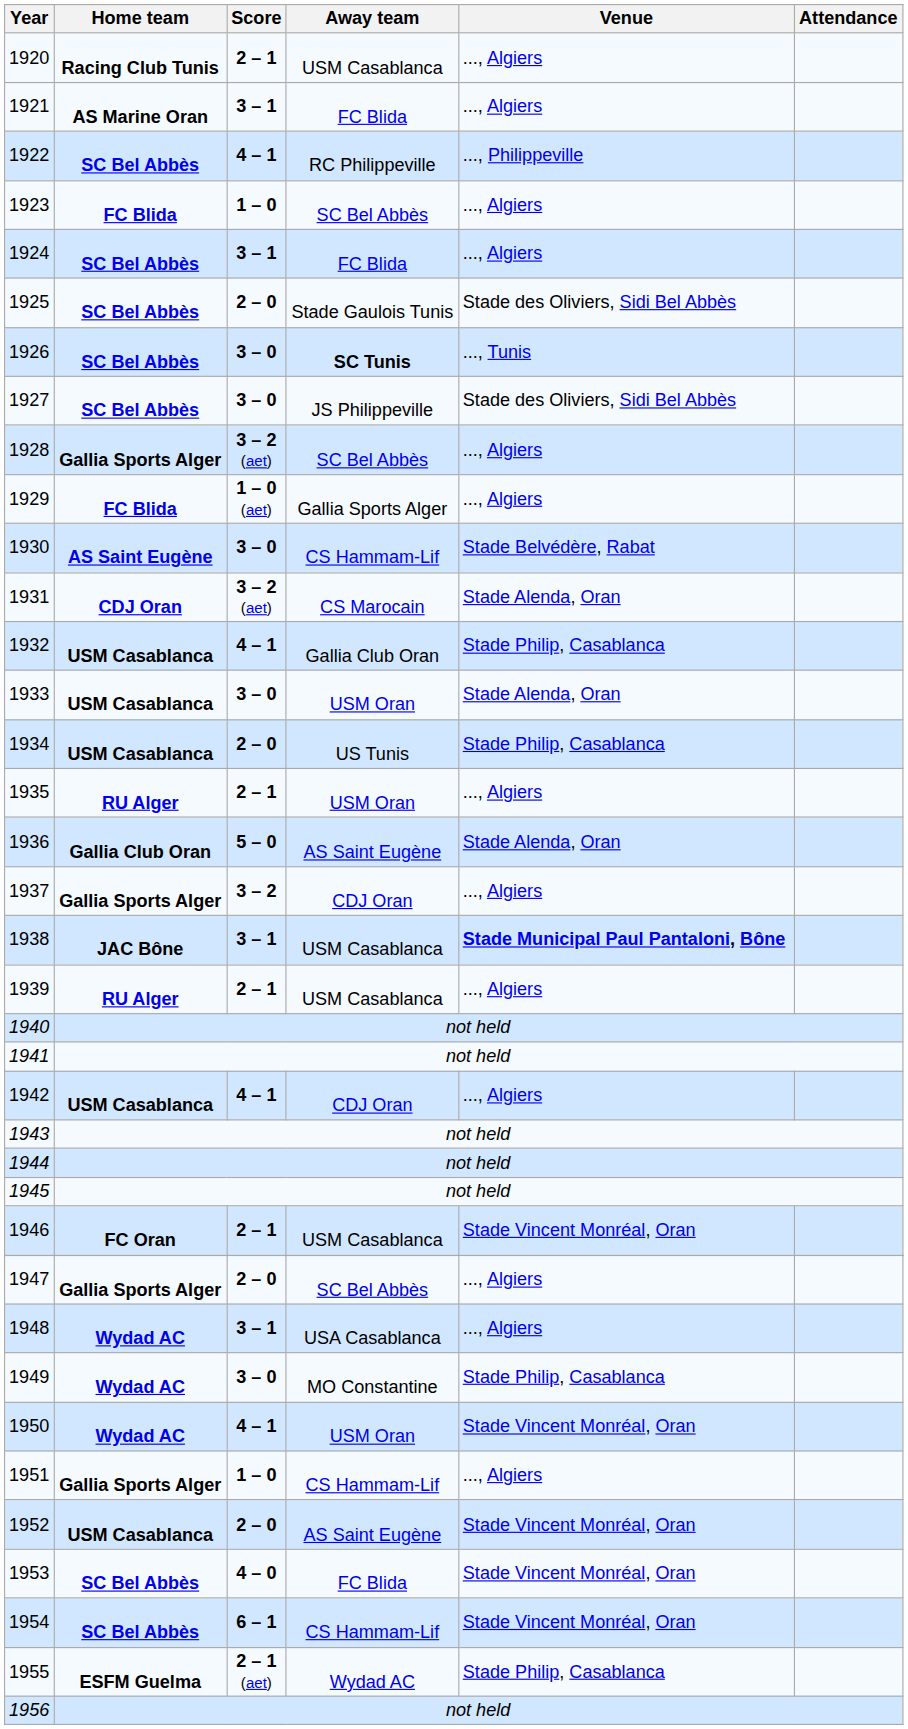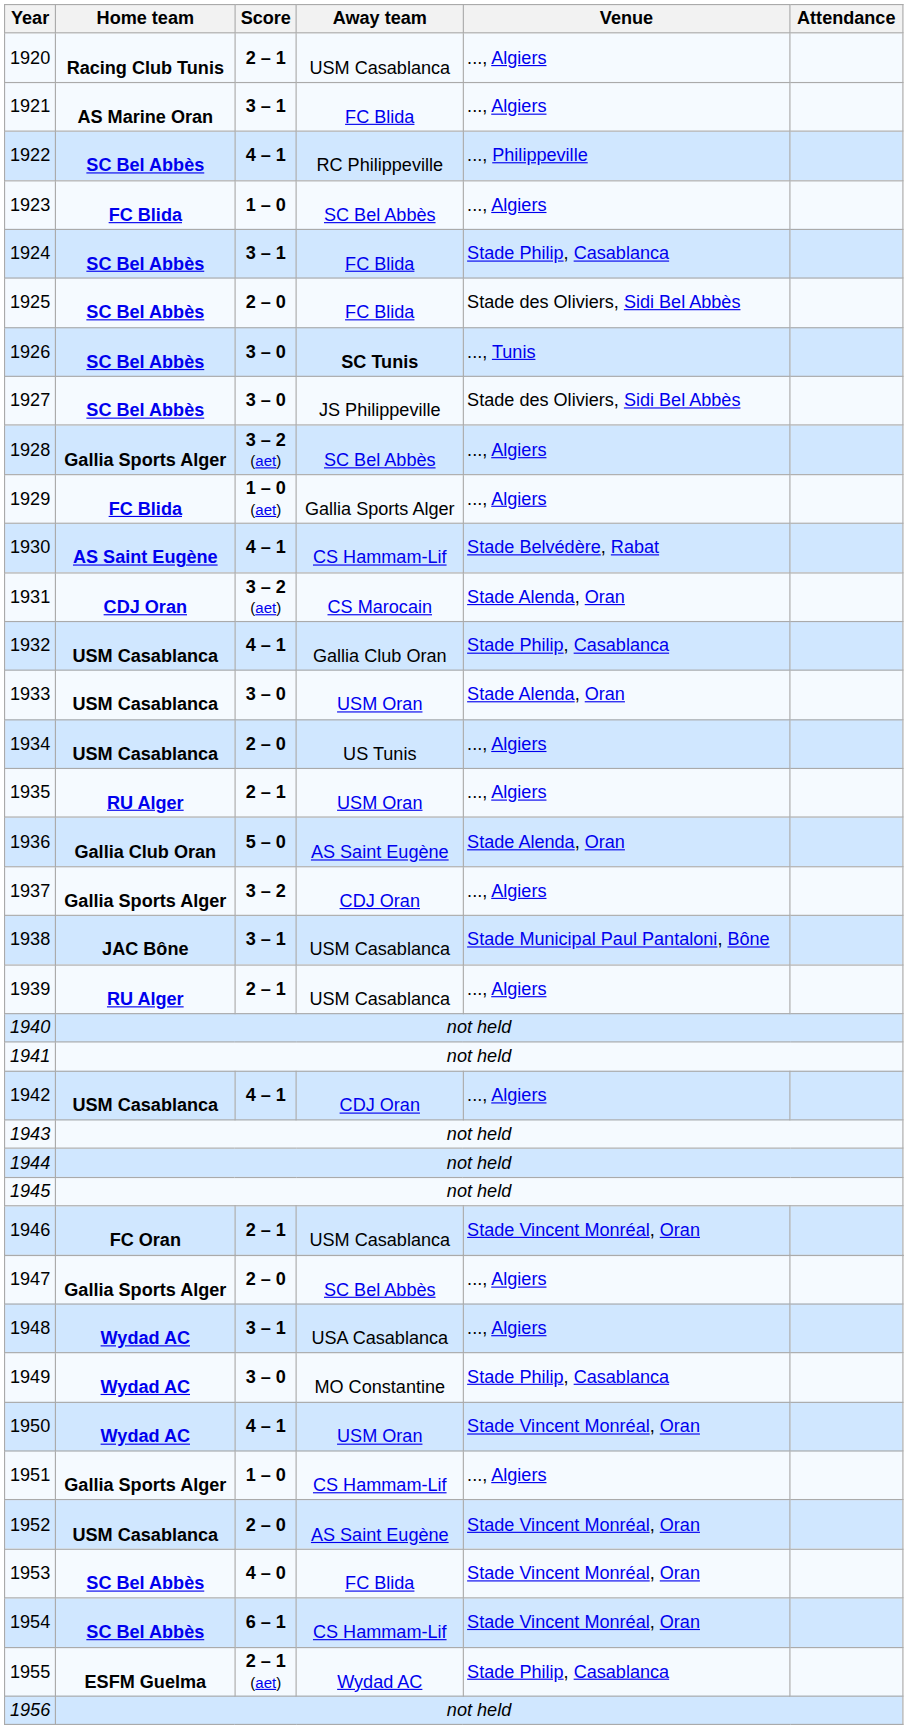 <table class="wikitable" width="90%">
 <tr>
 <th>Year</th>
 <th>Home team</th>
 <th>Score</th>
 <th>Away team</th>
 <th>Venue</th>
 <th>Attendance</th>
 </tr>
 <tr bgcolor=#F5FAFF>
 <td align=center>1920</td>
 <td align=center><br><strong>Racing Club Tunis</strong></td>
 <td align=center><strong>2 – 1</strong></td>
 <td align=center><br>USM Casablanca</td>
 <td>..., <a href='#'>Algiers</a></td>
 <td></td>
 </tr>
 <tr bgcolor=#F5FAFF>
 <td align=center>1921</td>
 <td align=center><br><strong>AS Marine Oran</strong></td>
 <td align=center><strong>3 – 1</strong></td>
 <td align=center><br><a href='#'>FC Blida</a></td>
 <td>..., <a href='#'>Algiers</a></td>
 <td></td>
 </tr>
 <tr bgcolor=#D0E7FF>
 <td align=center>1922</td>
 <td align=center><br><strong><a href='#'>SC Bel Abbès</a></strong></td>
 <td align=center><strong>4 – 1</strong></td>
 <td align=center><br>RC Philippeville</td>
 <td>..., <a href='#'>Philippeville</a></td>
 <td></td>
 </tr>
 <tr bgcolor=#F5FAFF>
 <td align=center>1923</td>
 <td align=center><br><strong><a href='#'>FC Blida</a></strong></td>
 <td align=center><strong>1 – 0</strong></td>
 <td align=center><br><a href='#'>SC Bel Abbès</a></td>
 <td>..., <a href='#'>Algiers</a></td>
 <td></td>
 </tr>
 <tr bgcolor=#D0E7FF>
 <td align=center>1924</td>
 <td align=center><br><strong><a href='#'>SC Bel Abbès</a></strong></td>
 <td align=center><strong>3 – 1</strong></td>
 <td align=center><br><a href='#'>FC Blida</a></td>
-<td>..., <a href='#'>Algiers</a></td>
+<td><a href='#'>Stade Philip</a>, <a href='#'>Casablanca</a></td>
 <td></td>
 </tr>
 <tr bgcolor=#F5FAFF>
 <td align=center>1925</td>
 <td align=center><br><strong><a href='#'>SC Bel Abbès</a></strong></td>
 <td align=center><strong>2 – 0</strong></td>
-<td align=center><br>Stade Gaulois Tunis</td>
+<td align=center><br><a href='#'>FC Blida</a></td>
 <td>Stade des Oliviers, <a href='#'>Sidi Bel Abbès</a></td>
 <td></td>
 </tr>
 <tr bgcolor=#D0E7FF>
 <td align=center>1926</td>
 <td align=center><br><strong><a href='#'>SC Bel Abbès</a></strong></td>
 <td align=center><strong>3 – 0</strong></td>
 <td align=center><strong><br>SC Tunis</strong></td>
 <td>..., <a href='#'>Tunis</a></td>
 <td></td>
 </tr>
 <tr bgcolor=#F5FAFF>
 <td align=center>1927</td>
 <td align=center><br><strong><a href='#'>SC Bel Abbès</a></strong></td>
 <td align=center><strong>3 – 0</strong></td>
 <td align=center><br>JS Philippeville</td>
 <td>Stade des Oliviers, <a href='#'>Sidi Bel Abbès</a></td>
 <td></td>
 </tr>
 <tr bgcolor=#D0E7FF>
 <td align=center>1928</td>
 <td align=center><br><strong>Gallia Sports Alger</strong></td>
 <td align=center><strong>3 – 2</strong><br><small>(<a href='#'>aet</a>)</small></td>
 <td align=center><br><a href='#'>SC Bel Abbès</a></td>
 <td>..., <a href='#'>Algiers</a></td>
 <td></td>
 </tr>
 <tr bgcolor=#F5FAFF>
 <td align=center>1929</td>
 <td align=center><br><strong><a href='#'>FC Blida</a></strong></td>
 <td align=center><strong>1 – 0</strong><br><small>(<a href='#'>aet</a>)</small></td>
 <td align=center><br>Gallia Sports Alger</td>
 <td>..., <a href='#'>Algiers</a></td>
 <td></td>
 </tr>
 <tr bgcolor=#D0E7FF>
 <td align=center>1930</td>
 <td align=center><br><strong><a href='#'>AS Saint Eugène</a></strong></td>
-<td align=center><strong>3 – 0</strong></td>
+<td align=center><strong>4 – 1</strong></td>
 <td align=center><br><a href='#'>CS Hammam-Lif</a></td>
 <td><a href='#'>Stade Belvédère</a>, <a href='#'>Rabat</a></td>
 <td></td>
 </tr>
 <tr bgcolor=#F5FAFF>
 <td align=center>1931</td>
 <td align=center><br><strong><a href='#'>CDJ Oran</a></strong></td>
 <td align=center><strong>3 – 2</strong><br><small>(<a href='#'>aet</a>)</small></td>
 <td align=center><br><a href='#'>CS Marocain</a></td>
 <td><a href='#'>Stade Alenda</a>, <a href='#'>Oran</a></td>
 <td></td>
 </tr>
 <tr bgcolor=#D0E7FF>
 <td align=center>1932</td>
 <td align=center><br><strong>USM Casablanca</strong></td>
 <td align=center><strong>4 – 1</strong></td>
 <td align=center><br>Gallia Club Oran</td>
 <td><a href='#'>Stade Philip</a>, <a href='#'>Casablanca</a></td>
 <td></td>
 </tr>
 <tr bgcolor=#F5FAFF>
 <td align=center>1933</td>
 <td align=center><br><strong>USM Casablanca</strong></td>
 <td align=center><strong>3 – 0</strong></td>
 <td align=center><br><a href='#'>USM Oran</a></td>
 <td><a href='#'>Stade Alenda</a>, <a href='#'>Oran</a></td>
 <td></td>
 </tr>
 <tr bgcolor=#D0E7FF>
 <td align=center>1934</td>
 <td align=center><br><strong>USM Casablanca</strong></td>
 <td align=center><strong>2 – 0</strong></td>
 <td align=center><br>US Tunis</td>
-<td><a href='#'>Stade Philip</a>, <a href='#'>Casablanca</a></td>
+<td>..., <a href='#'>Algiers</a></td>
 <td></td>
 </tr>
 <tr bgcolor=#F5FAFF>
 <td align=center>1935</td>
 <td align=center><br><strong><a href='#'>RU Alger</a></strong></td>
 <td align=center><strong>2 – 1</strong></td>
 <td align=center><br><a href='#'>USM Oran</a></td>
 <td>..., <a href='#'>Algiers</a></td>
 <td></td>
 </tr>
 <tr bgcolor=#D0E7FF>
 <td align=center>1936</td>
 <td align=center><br><strong>Gallia Club Oran</strong></td>
 <td align=center><strong>5 – 0</strong></td>
 <td align=center><br><a href='#'>AS Saint Eugène</a></td>
 <td><a href='#'>Stade Alenda</a>, <a href='#'>Oran</a></td>
 <td></td>
 </tr>
 <tr bgcolor=#F5FAFF>
 <td align=center>1937</td>
 <td align=center><br><strong>Gallia Sports Alger</strong></td>
 <td align=center><strong>3 – 2</strong></td>
 <td align=center><br><a href='#'>CDJ Oran</a></td>
 <td>..., <a href='#'>Algiers</a></td>
 <td></td>
 </tr>
 <tr bgcolor=#D0E7FF>
 <td align=center>1938</td>
 <td align=center><br><strong>JAC Bône</strong></td>
 <td align=center><strong>3 – 1</strong></td>
 <td align=center><br>USM Casablanca</td>
-<td><strong><a href='#'>Stade Municipal Paul Pantaloni</a>, <a href='#'>Bône</a></strong></td>
+<td><a href='#'>Stade Municipal Paul Pantaloni</a>, <a href='#'>Bône</a></td>
 <td></td>
 </tr>
 <tr bgcolor=#F5FAFF>
 <td align=center>1939</td>
 <td align=center><br><strong><a href='#'>RU Alger</a></strong></td>
 <td align=center><strong>2 – 1</strong></td>
 <td align=center><br>USM Casablanca</td>
 <td>..., <a href='#'>Algiers</a></td>
 <td></td>
 </tr>
 <tr bgcolor=#D0E7FF>
 <td align=center><em>1940</em></td>
 <td align=center colspan=5><em>not held</em> </td>
 </tr>
 <tr bgcolor=#F5FAFF>
 <td align=center><em>1941</em></td>
 <td align=center colspan=5><em>not held</em> </td>
 </tr>
 <tr bgcolor=#D0E7FF>
 <td align=center>1942</td>
 <td align=center><br><strong>USM Casablanca</strong></td>
 <td align=center><strong>4 – 1</strong></td>
 <td align=center><br><a href='#'>CDJ Oran</a></td>
 <td>..., <a href='#'>Algiers</a></td>
 <td></td>
 </tr>
 <tr bgcolor=#F5FAFF>
 <td align=center><em>1943</em></td>
 <td align=center colspan=5><em>not held</em> </td>
 </tr>
 <tr bgcolor=#D0E7FF>
 <td align=center><em>1944</em></td>
 <td align=center colspan=5><em>not held</em> </td>
 </tr>
 <tr bgcolor=#F5FAFF>
 <td align=center><em>1945</em></td>
 <td align=center colspan=5><em>not held</em> </td>
 </tr>
 <tr bgcolor=#D0E7FF>
 <td align=center>1946</td>
 <td align=center><br><strong>FC Oran</strong></td>
 <td align=center><strong>2 – 1</strong></td>
 <td align=center><br>USM Casablanca</td>
 <td><a href='#'>Stade Vincent Monréal</a>, <a href='#'>Oran</a></td>
 <td></td>
 </tr>
 <tr>
 </tr>
 <tr bgcolor=#F5FAFF>
 <td align=center>1947</td>
 <td align=center><br><strong>Gallia Sports Alger</strong></td>
 <td align=center><strong>2 – 0</strong></td>
 <td align=center><br><a href='#'>SC Bel Abbès</a></td>
 <td>..., <a href='#'>Algiers</a></td>
 <td></td>
 </tr>
 <tr bgcolor=#D0E7FF>
 <td align=center>1948</td>
 <td align=center><br><strong><a href='#'>Wydad AC</a></strong></td>
 <td align=center><strong>3 – 1</strong></td>
 <td align=center><br>USA Casablanca</td>
 <td>..., <a href='#'>Algiers</a></td>
 <td></td>
 </tr>
 <tr bgcolor=#F5FAFF>
 <td align=center>1949</td>
 <td align=center><br><strong><a href='#'>Wydad AC</a></strong></td>
 <td align=center><strong>3 – 0</strong></td>
 <td align=center><br>MO Constantine</td>
 <td><a href='#'>Stade Philip</a>, <a href='#'>Casablanca</a></td>
 <td></td>
 </tr>
 <tr bgcolor=#D0E7FF>
 <td align=center>1950</td>
 <td align=center><br><strong><a href='#'>Wydad AC</a></strong></td>
 <td align=center><strong>4 – 1</strong></td>
 <td align=center><br><a href='#'>USM Oran</a></td>
 <td><a href='#'>Stade Vincent Monréal</a>, <a href='#'>Oran</a></td>
 <td></td>
 </tr>
 <tr bgcolor=#F5FAFF>
 <td align=center>1951</td>
 <td align=center><br><strong>Gallia Sports Alger</strong></td>
 <td align=center><strong>1 – 0</strong></td>
 <td align=center><br><a href='#'>CS Hammam-Lif</a></td>
 <td>..., <a href='#'>Algiers</a></td>
 <td></td>
 </tr>
 <tr bgcolor=#D0E7FF>
 <td align=center>1952</td>
 <td align=center><br><strong>USM Casablanca</strong></td>
 <td align=center><strong>2 – 0</strong></td>
 <td align=center><br><a href='#'>AS Saint Eugène</a></td>
 <td><a href='#'>Stade Vincent Monréal</a>, <a href='#'>Oran</a></td>
 <td></td>
 </tr>
 <tr bgcolor=#F5FAFF>
 <td align=center>1953</td>
 <td align=center><br><strong><a href='#'>SC Bel Abbès</a></strong></td>
 <td align=center><strong>4 – 0</strong></td>
 <td align=center><br><a href='#'>FC Blida</a></td>
 <td><a href='#'>Stade Vincent Monréal</a>, <a href='#'>Oran</a></td>
 <td></td>
 </tr>
 <tr bgcolor=#D0E7FF>
 <td align=center>1954</td>
 <td align=center><br><strong><a href='#'>SC Bel Abbès</a></strong></td>
 <td align=center><strong>6 – 1</strong></td>
 <td align=center><br><a href='#'>CS Hammam-Lif</a></td>
 <td><a href='#'>Stade Vincent Monréal</a>, <a href='#'>Oran</a></td>
 <td></td>
 </tr>
 <tr bgcolor=#F5FAFF>
 <td align=center>1955</td>
 <td align=center><br><strong>ESFM Guelma</strong></td>
 <td align=center><strong>2 – 1</strong><br><small>(<a href='#'>aet</a>)</small></td>
 <td align=center><br><a href='#'>Wydad AC</a></td>
 <td><a href='#'>Stade Philip</a>, <a href='#'>Casablanca</a></td>
 <td></td>
 </tr>
 <tr bgcolor=#D0E7FF>
 <td align=center><em>1956</em></td>
 <td align=center colspan=5><em>not held</em></td>
 </tr>
 </table>
